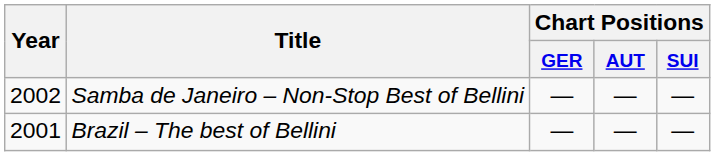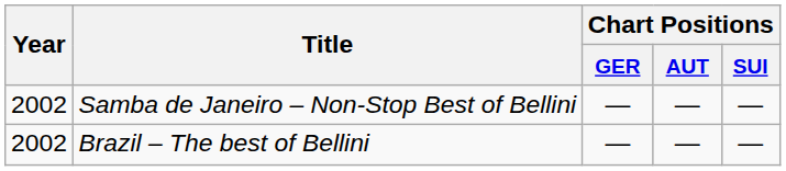 <table class="wikitable">
 <tr>
 <th rowspan="2">Year</th>
 <th rowspan="2">Title</th>
 <th colspan="4">Chart Positions</th>
 </tr>
 <tr>
 <th><small><a href='#'>GER</a></small></th>
 <th><small><a href='#'>AUT</a></small></th>
 <th><small><a href='#'>SUI</a></small></th>
 </tr>
 <tr>
 <td>2002</td>
 <td><em>Samba de Janeiro – Non-Stop Best of Bellini</em></td>
 <td align="center">—</td>
 <td align="center">—</td>
 <td align="center">—</td>
 </tr>
 <tr>
-<td>2001</td>
+<td>2002</td>
 <td><em>Brazil – The best of Bellini</em></td>
 <td align="center">—</td>
 <td align="center">—</td>
 <td align="center">—</td>
 </tr>
 </table>
